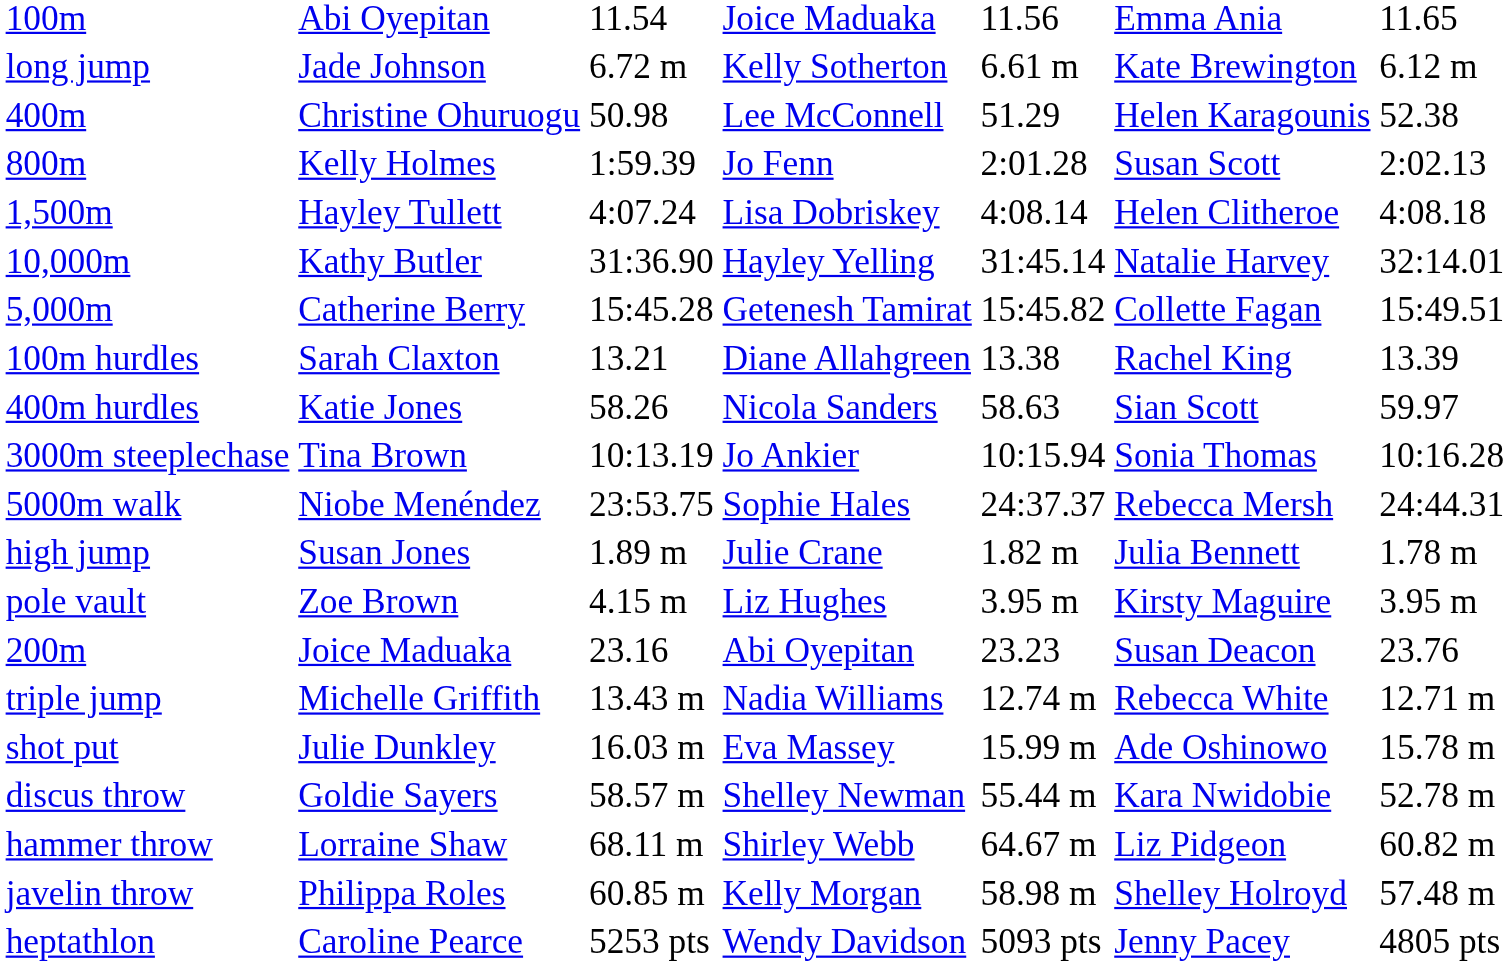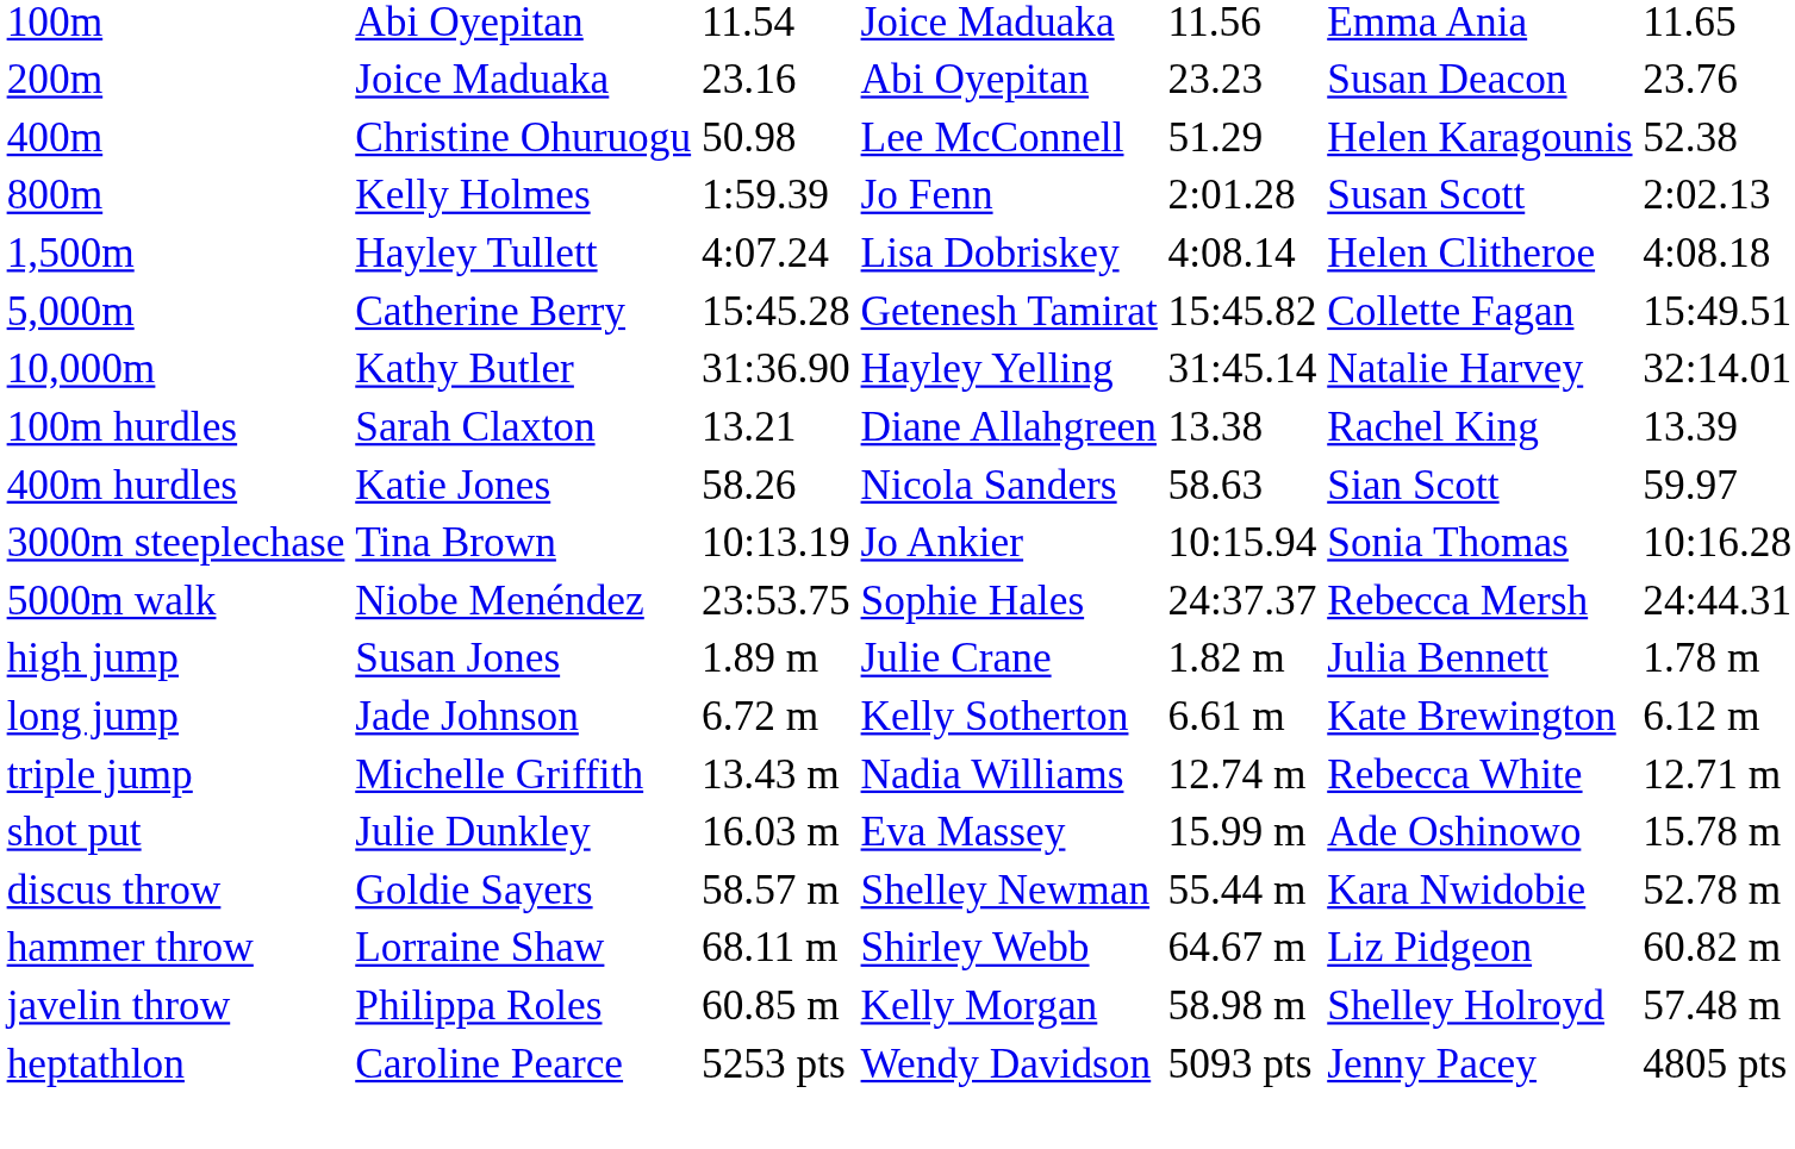 <table>
 <tr>
 <td><a href='#'>100m</a></td>
 <td><a href='#'>Abi Oyepitan</a></td>
 <td>11.54</td>
 <td><a href='#'>Joice Maduaka</a></td>
 <td>11.56</td>
 <td><a href='#'>Emma Ania</a></td>
 <td>11.65</td>
 </tr>
 <tr>
-<td><a href='#'>long jump</a></td>
-<td><a href='#'>Jade Johnson</a></td>
-<td>6.72 m</td>
-<td><a href='#'>Kelly Sotherton</a></td>
-<td>6.61 m</td>
-<td><a href='#'>Kate Brewington</a></td>
-<td>6.12 m</td>
+<td><a href='#'>200m</a></td>
+<td><a href='#'>Joice Maduaka</a></td>
+<td>23.16</td>
+<td><a href='#'>Abi Oyepitan</a></td>
+<td>23.23</td>
+<td> <a href='#'>Susan Deacon</a></td>
+<td>23.76</td>
 </tr>
 <tr>
 <td><a href='#'>400m</a></td>
 <td><a href='#'>Christine Ohuruogu</a></td>
 <td>50.98</td>
 <td> <a href='#'>Lee McConnell</a></td>
 <td>51.29</td>
 <td><a href='#'>Helen Karagounis</a></td>
 <td>52.38</td>
 </tr>
 <tr>
 <td><a href='#'>800m</a></td>
 <td><a href='#'>Kelly Holmes</a></td>
 <td>1:59.39</td>
 <td><a href='#'>Jo Fenn</a></td>
 <td>2:01.28</td>
 <td> <a href='#'>Susan Scott</a></td>
 <td>2:02.13</td>
 </tr>
 <tr>
 <td><a href='#'>1,500m</a></td>
 <td> <a href='#'>Hayley Tullett</a></td>
 <td>4:07.24</td>
 <td><a href='#'>Lisa Dobriskey</a></td>
 <td>4:08.14</td>
 <td><a href='#'>Helen Clitheroe</a></td>
 <td>4:08.18</td>
 </tr>
 <tr>
+<td><a href='#'>5,000m</a></td>
+<td><a href='#'>Catherine Berry</a></td>
+<td>15:45.28</td>
+<td> <a href='#'>Getenesh Tamirat</a></td>
+<td>15:45.82</td>
+<td> <a href='#'>Collette Fagan</a></td>
+<td>15:49.51</td>
+</tr>
+<tr>
 <td><a href='#'>10,000m</a></td>
 <td> <a href='#'>Kathy Butler</a></td>
 <td>31:36.90</td>
 <td><a href='#'>Hayley Yelling</a></td>
 <td>31:45.14</td>
 <td> <a href='#'>Natalie Harvey</a></td>
 <td>32:14.01</td>
-</tr>
-<tr>
-<td><a href='#'>5,000m</a></td>
-<td><a href='#'>Catherine Berry</a></td>
-<td>15:45.28</td>
-<td> <a href='#'>Getenesh Tamirat</a></td>
-<td>15:45.82</td>
-<td> <a href='#'>Collette Fagan</a></td>
-<td>15:49.51</td>
 </tr>
 <tr>
 <td><a href='#'>100m hurdles</a></td>
 <td><a href='#'>Sarah Claxton</a></td>
 <td>13.21</td>
 <td><a href='#'>Diane Allahgreen</a></td>
 <td>13.38</td>
 <td><a href='#'>Rachel King</a></td>
 <td>13.39</td>
 </tr>
 <tr>
 <td><a href='#'>400m hurdles</a></td>
 <td><a href='#'>Katie Jones</a></td>
 <td>58.26</td>
 <td><a href='#'>Nicola Sanders</a></td>
 <td>58.63</td>
 <td><a href='#'>Sian Scott</a></td>
 <td>59.97</td>
 </tr>
 <tr>
 <td><a href='#'>3000m steeplechase</a></td>
 <td><a href='#'>Tina Brown</a></td>
 <td>10:13.19</td>
 <td><a href='#'>Jo Ankier</a></td>
 <td>10:15.94</td>
 <td><a href='#'>Sonia Thomas</a></td>
 <td>10:16.28</td>
 </tr>
 <tr>
 <td><a href='#'>5000m walk</a></td>
 <td><a href='#'>Niobe Menéndez</a></td>
 <td>23:53.75</td>
 <td><a href='#'>Sophie Hales</a></td>
 <td>24:37.37</td>
 <td><a href='#'>Rebecca Mersh</a></td>
 <td>24:44.31</td>
 </tr>
 <tr>
 <td><a href='#'>high jump</a></td>
 <td><a href='#'>Susan Jones</a></td>
 <td>1.89 m</td>
 <td> <a href='#'>Julie Crane</a></td>
 <td>1.82 m</td>
 <td><a href='#'>Julia Bennett</a></td>
 <td>1.78 m</td>
 </tr>
 <tr>
-<td><a href='#'>pole vault</a></td>
-<td> <a href='#'>Zoe Brown</a></td>
-<td>4.15 m</td>
-<td><a href='#'>Liz Hughes</a></td>
-<td>3.95 m</td>
-<td> <a href='#'>Kirsty Maguire</a></td>
-<td>3.95 m</td>
-</tr>
-<tr>
-<td><a href='#'>200m</a></td>
-<td><a href='#'>Joice Maduaka</a></td>
-<td>23.16</td>
-<td><a href='#'>Abi Oyepitan</a></td>
-<td>23.23</td>
-<td> <a href='#'>Susan Deacon</a></td>
-<td>23.76</td>
+<td><a href='#'>long jump</a></td>
+<td><a href='#'>Jade Johnson</a></td>
+<td>6.72 m</td>
+<td><a href='#'>Kelly Sotherton</a></td>
+<td>6.61 m</td>
+<td><a href='#'>Kate Brewington</a></td>
+<td>6.12 m</td>
 </tr>
 <tr>
 <td><a href='#'>triple jump</a></td>
 <td><a href='#'>Michelle Griffith</a></td>
 <td>13.43 m</td>
 <td><a href='#'>Nadia Williams</a></td>
 <td>12.74 m</td>
 <td><a href='#'>Rebecca White</a></td>
 <td>12.71 m</td>
 </tr>
 <tr>
 <td><a href='#'>shot put</a></td>
 <td><a href='#'>Julie Dunkley</a></td>
 <td>16.03 m</td>
 <td> <a href='#'>Eva Massey</a></td>
 <td>15.99 m</td>
 <td><a href='#'>Ade Oshinowo</a></td>
 <td>15.78 m</td>
 </tr>
 <tr>
 <td><a href='#'>discus throw</a></td>
 <td><a href='#'>Goldie Sayers</a></td>
 <td>58.57 m</td>
 <td><a href='#'>Shelley Newman</a></td>
 <td>55.44 m</td>
 <td><a href='#'>Kara Nwidobie</a></td>
 <td>52.78 m</td>
 </tr>
 <tr>
 <td><a href='#'>hammer throw</a></td>
 <td><a href='#'>Lorraine Shaw</a></td>
 <td>68.11 m</td>
 <td> <a href='#'>Shirley Webb</a></td>
 <td>64.67 m</td>
 <td><a href='#'>Liz Pidgeon</a></td>
 <td>60.82 m</td>
 </tr>
 <tr>
 <td><a href='#'>javelin throw</a></td>
 <td> <a href='#'>Philippa Roles</a></td>
 <td>60.85 m</td>
 <td><a href='#'>Kelly Morgan</a></td>
 <td>58.98 m</td>
 <td><a href='#'>Shelley Holroyd</a></td>
 <td>57.48 m</td>
 </tr>
 <tr>
 <td><a href='#'>heptathlon</a></td>
 <td><a href='#'>Caroline Pearce</a></td>
 <td>5253 pts</td>
 <td><a href='#'>Wendy Davidson</a></td>
 <td>5093 pts </td>
 <td><a href='#'>Jenny Pacey</a></td>
 <td>4805 pts</td>
 </tr>
 </table>
